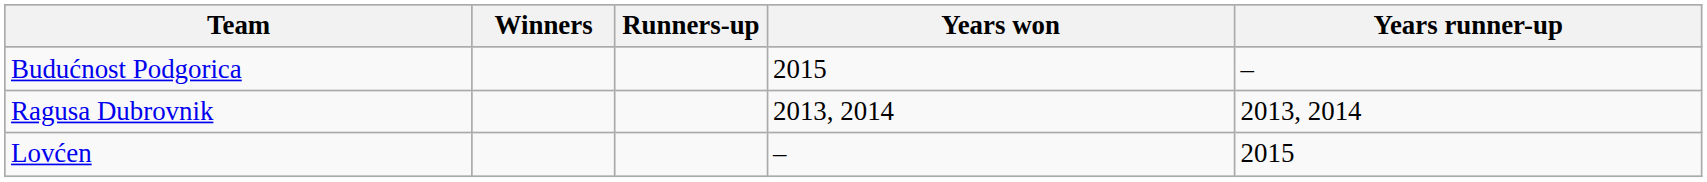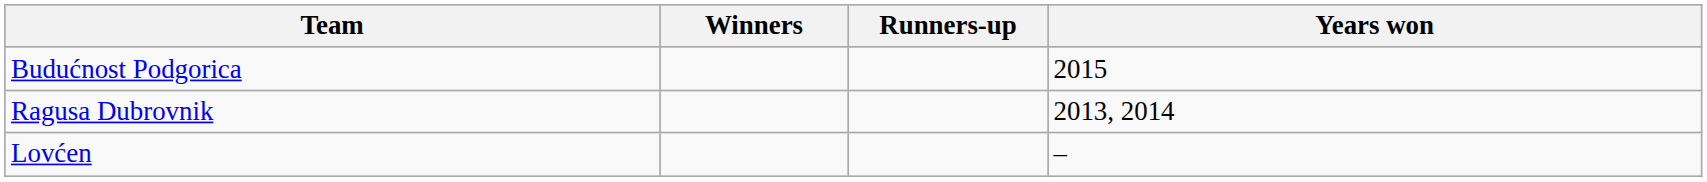 <table class="wikitable" width=80%>
 <tr>
 <th width=20%>Team</th>
 <th width=5%>Winners</th>
 <th width=5%>Runners-up</th>
 <th width=20%>Years won</th>
-<th width=20%>Years runner-up</th>
 </tr>
 <tr>
 <td> <a href='#'>Budućnost Podgorica</a></td>
 <td></td>
 <td></td>
 <td>2015</td>
-<td>–</td>
 </tr>
 <tr>
 <td> <a href='#'>Ragusa Dubrovnik</a></td>
 <td></td>
 <td></td>
-<td>2013, 2014</td>
 <td>2013, 2014</td>
 </tr>
 <tr>
 <td> <a href='#'>Lovćen</a></td>
 <td></td>
 <td></td>
 <td>–</td>
-<td>2015</td>
 </tr>
 </table>
